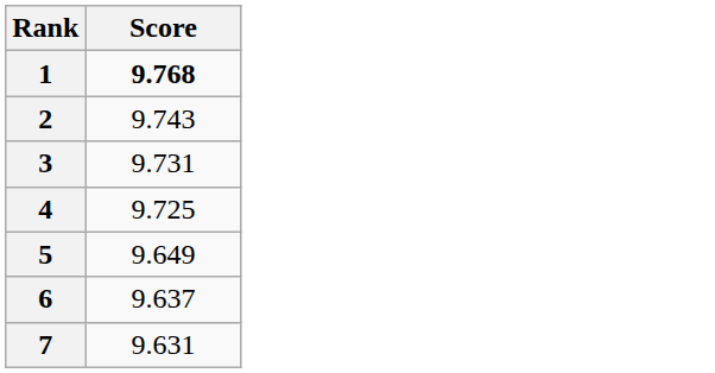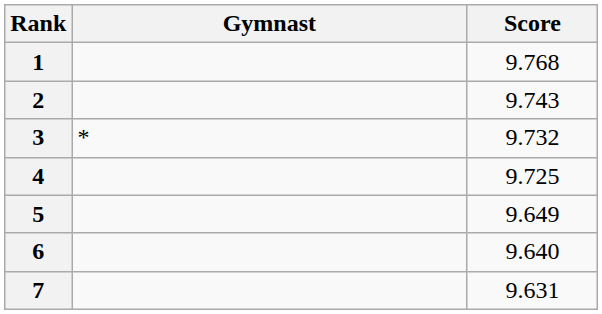 <table class="wikitable" style="text-align:center">
 <tr>
 <th>Rank</th>
+<th style="width:16em">Gymnast</th>
 <th style="width:5em">Score</th>
 </tr>
 <tr>
 <th>1</th>
-<td><strong>9.768</strong></td>
+<td align=left></td>
+<td>9.768</td>
 </tr>
 <tr>
 <th>2</th>
+<td align=left></td>
 <td>9.743</td>
 </tr>
 <tr>
 <th>3</th>
-<td>9.731</td>
+<td align=left>*</td>
+<td>9.732</td>
 </tr>
 <tr>
 <th>4</th>
+<td align=left></td>
 <td>9.725</td>
 </tr>
 <tr>
 <th>5</th>
+<td align=left></td>
 <td>9.649</td>
 </tr>
 <tr>
 <th>6</th>
-<td>9.637</td>
+<td align=left></td>
+<td>9.640</td>
 </tr>
 <tr>
 <th>7</th>
+<td align=left></td>
 <td>9.631</td>
 </tr>
 </table>
